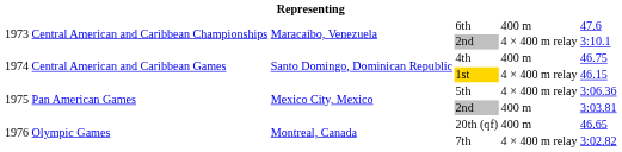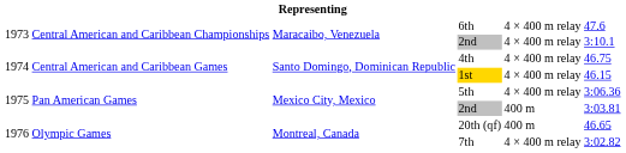 <table>
 <tr>
 <th colspan="6">Representing </th>
 </tr>
 <tr>
 <td rowspan=2>1973</td>
 <td rowspan=2><a href='#'>Central American and Caribbean Championships</a></td>
 <td rowspan=2><a href='#'>Maracaibo, Venezuela</a></td>
 <td>6th</td>
-<td>400 m</td>
+<td>4 × 400 m relay</td>
 <td><a href='#'>47.6</a></td>
 </tr>
 <tr>
 <td bgcolor=silver>2nd</td>
 <td>4 × 400 m relay</td>
 <td><a href='#'>3:10.1</a></td>
 </tr>
 <tr>
 <td rowspan=2>1974</td>
 <td rowspan=2><a href='#'>Central American and Caribbean Games</a></td>
 <td rowspan=2><a href='#'>Santo Domingo, Dominican Republic</a></td>
 <td>4th</td>
-<td>400 m</td>
+<td>4 × 400 m relay</td>
 <td><a href='#'>46.75</a></td>
 </tr>
 <tr>
 <td bgcolor=gold>1st</td>
 <td>4 × 400 m relay</td>
 <td><a href='#'>46.15</a></td>
 </tr>
 <tr>
 <td rowspan=2>1975</td>
 <td rowspan=2><a href='#'>Pan American Games</a></td>
 <td rowspan=2><a href='#'>Mexico City, Mexico</a></td>
 <td>5th</td>
 <td>4 × 400 m relay</td>
 <td><a href='#'>3:06.36</a></td>
 </tr>
 <tr>
 <td bgcolor=silver>2nd</td>
 <td>400 m</td>
 <td><a href='#'>3:03.81</a></td>
 </tr>
 <tr>
 <td rowspan=2>1976</td>
 <td rowspan=2><a href='#'>Olympic Games</a></td>
 <td rowspan=2><a href='#'>Montreal, Canada</a></td>
 <td>20th (qf)</td>
 <td>400 m</td>
 <td><a href='#'>46.65</a></td>
 </tr>
 <tr>
 <td>7th</td>
 <td>4 × 400 m relay</td>
 <td><a href='#'>3:02.82</a></td>
 </tr>
 </table>
